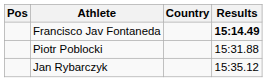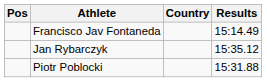 <table class="wikitable wikble">
 <tr>
 <th>Pos</th>
 <th>Athlete</th>
 <th>Country</th>
 <th>Results</th>
 </tr>
 <tr>
 <td align="center"></td>
 <td>Francisco Jav Fontaneda</td>
 <td></td>
-<td><strong>15:14.49</strong></td>
+<td>15:14.49</td>
+</tr>
+<tr>
+<td align="center"></td>
+<td>Jan Rybarczyk</td>
+<td></td>
+<td>15:35.12</td>
 </tr>
 <tr>
 <td align="center"></td>
 <td>Piotr Poblocki</td>
 <td></td>
 <td>15:31.88</td>
 </tr>
-<tr>
-<td align="center"></td>
-<td>Jan Rybarczyk</td>
-<td></td>
-<td>15:35.12</td>
-</tr>
 </table>
